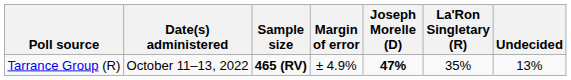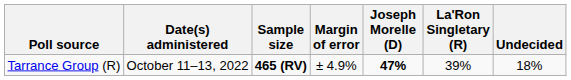 <table class="wikitable" style="font-size:90%;text-align:center;">
 <tr style="vertical-align:bottom">
 <th>Poll source</th>
 <th>Date(s)<br>administered</th>
 <th>Sample<br>size</th>
 <th>Margin<br>of error</th>
 <th style="width:60px;">Joseph Morelle (D)</th>
 <th style="width:60px;">La'Ron Singletary (R)</th>
 <th>Undecided</th>
 </tr>
 <tr>
 <td style="text-align:left;"><a href='#'>Tarrance Group</a> (R)</td>
 <td>October 11–13, 2022</td>
 <td><strong>465 (RV)</strong></td>
 <td>± 4.9%</td>
 <td><strong>47%</strong></td>
-<td>35%</td>
-<td>13%</td>
+<td>39%</td>
+<td>18%</td>
 </tr>
 </table>
